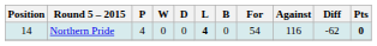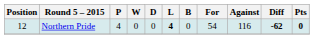 <table class="wikitable" style="text-align:center; font-size:85%;">
 <tr>
 <th width=40 abbr="Position">Position</th>
 <th width=100>Round 5 – 2015</th>
 <th width=20 abbr="Played">P</th>
 <th width=20 abbr="Won">W</th>
 <th width=20 abbr="Drawn">D</th>
 <th width=20 abbr="Lost">L</th>
 <th width=20 abbr="Bye">B</th>
 <th width=40 abbr="Points for">For</th>
 <th width=40 abbr="Points against">Against</th>
 <th width=40 abbr="Points difference">Diff</th>
 <th width=20 abbr="Points">Pts</th>
 </tr>
 <tr style="background: #d7ebed;">
-<td>14</td>
+<td>12</td>
 <td style="text-align:left;"> <a href='#'>Northern Pride</a></td>
 <td>4</td>
 <td>0</td>
 <td>0</td>
 <td><strong>4</strong></td>
 <td>0</td>
 <td>54</td>
 <td>116</td>
-<td>-62</td>
+<td><strong>-62</strong></td>
 <td><strong>0</strong></td>
 </tr>
 <tr>
 </tr>
 </table>
